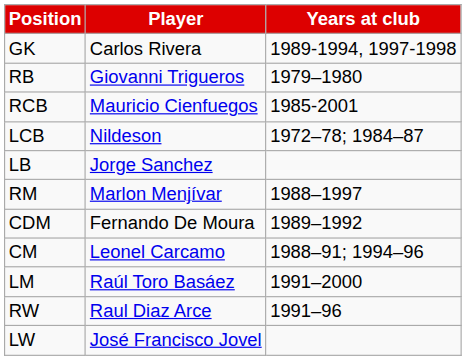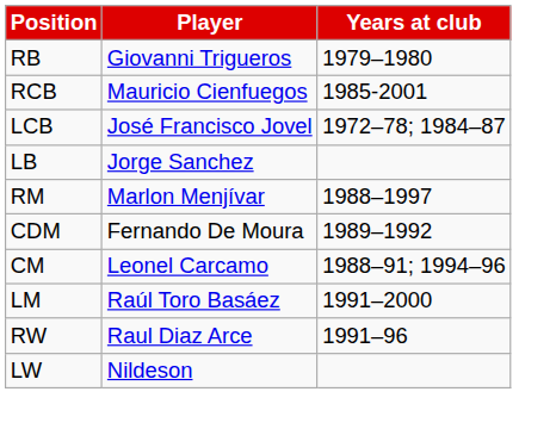 <table class="wikitable sortable">
 <tr>
 <th style="background:#d00; color:#fff;" scope="col">Position</th>
 <th style="background:#d00; color:#fff;" scope="col">Player</th>
 <th style="background:#d00; color:#fff;" scope="col">Years at club</th>
-</tr>
-<tr>
-<td>GK</td>
-<td> Carlos Rivera</td>
-<td>1989-1994, 1997-1998</td>
 </tr>
 <tr>
 <td>RB</td>
 <td> <a href='#'>Giovanni Trigueros</a></td>
 <td>1979–1980</td>
 </tr>
 <tr>
 <td>RCB</td>
 <td> <a href='#'>Mauricio Cienfuegos</a></td>
 <td>1985-2001</td>
 </tr>
 <tr>
 <td>LCB</td>
-<td> <a href='#'>Nildeson</a></td>
+<td> <a href='#'>José Francisco Jovel</a></td>
 <td>1972–78; 1984–87</td>
 </tr>
 <tr>
 <td>LB</td>
 <td> <a href='#'>Jorge Sanchez</a></td>
 <td></td>
 </tr>
 <tr>
 <td>RM</td>
 <td> <a href='#'>Marlon Menjívar</a></td>
 <td>1988–1997</td>
 </tr>
 <tr>
 <td>CDM</td>
 <td> Fernando De Moura</td>
 <td>1989–1992</td>
 </tr>
 <tr>
 <td>CM</td>
 <td> <a href='#'>Leonel Carcamo</a></td>
 <td>1988–91; 1994–96</td>
 </tr>
 <tr>
 <td>LM</td>
 <td> <a href='#'>Raúl Toro Basáez</a></td>
 <td>1991–2000</td>
 </tr>
 <tr>
 <td>RW</td>
 <td> <a href='#'>Raul Diaz Arce</a></td>
 <td>1991–96</td>
 </tr>
 <tr>
 <td>LW</td>
-<td> <a href='#'>José Francisco Jovel</a></td>
+<td> <a href='#'>Nildeson</a></td>
 <td></td>
 </tr>
 </table>
